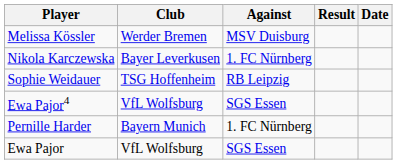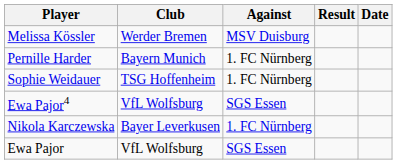 <table class="wikitable sortable">
 <tr>
 <th>Player</th>
 <th>Club</th>
 <th>Against</th>
 <th style="text-align:center">Result</th>
 <th>Date</th>
 </tr>
 <tr>
 <td> <a href='#'>Melissa Kössler</a></td>
 <td><a href='#'>Werder Bremen</a></td>
 <td><a href='#'>MSV Duisburg</a></td>
 <td style="text-align:center"></td>
 <td></td>
 </tr>
 <tr>
-<td> <a href='#'>Nikola Karczewska</a></td>
-<td><a href='#'>Bayer Leverkusen</a></td>
-<td><a href='#'>1. FC Nürnberg</a></td>
+<td> <a href='#'>Pernille Harder</a></td>
+<td><a href='#'>Bayern Munich</a></td>
+<td>1. FC Nürnberg</td>
 <td style="text-align:center"></td>
 <td></td>
 </tr>
 <tr>
 <td> <a href='#'>Sophie Weidauer</a></td>
 <td><a href='#'>TSG Hoffenheim</a></td>
-<td><a href='#'>RB Leipzig</a></td>
+<td>1. FC Nürnberg</td>
 <td style="text-align:center"></td>
 <td></td>
 </tr>
 <tr>
 <td> <a href='#'>Ewa Pajor</a><sup>4</sup></td>
 <td><a href='#'>VfL Wolfsburg</a></td>
 <td><a href='#'>SGS Essen</a></td>
 <td style="text-align:center"></td>
 <td></td>
 </tr>
 <tr>
-<td> <a href='#'>Pernille Harder</a></td>
-<td><a href='#'>Bayern Munich</a></td>
-<td>1. FC Nürnberg</td>
+<td> <a href='#'>Nikola Karczewska</a></td>
+<td><a href='#'>Bayer Leverkusen</a></td>
+<td><a href='#'>1. FC Nürnberg</a></td>
 <td style="text-align:center"></td>
 <td></td>
 </tr>
 <tr>
 <td> Ewa Pajor</td>
 <td>VfL Wolfsburg</td>
 <td><a href='#'>SGS Essen</a></td>
 <td style="text-align:center"></td>
 <td></td>
 </tr>
 </table>
